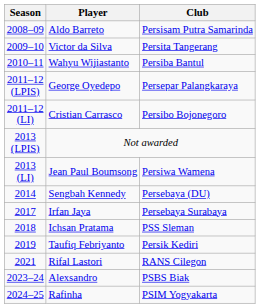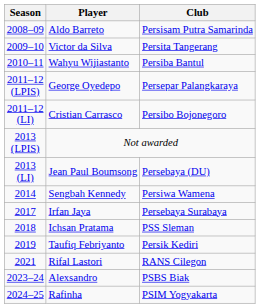 <table class="wikitable sortable">
 <tr>
 <th scope="col">Season</th>
 <th scope="col">Player</th>
 <th scope="col">Club</th>
 </tr>
 <tr>
 <td align=center><a href='#'>2008–09</a></td>
 <td> <a href='#'>Aldo Barreto</a></td>
 <td><a href='#'>Persisam Putra Samarinda</a></td>
 </tr>
 <tr>
 <td align=center><a href='#'>2009–10</a></td>
 <td> <a href='#'>Victor da Silva</a></td>
 <td><a href='#'>Persita Tangerang</a></td>
 </tr>
 <tr>
 <td align=center><a href='#'>2010–11</a></td>
 <td> <a href='#'>Wahyu Wijiastanto</a></td>
 <td><a href='#'>Persiba Bantul</a></td>
 </tr>
 <tr>
 <td align=center><a href='#'>2011–12<br>(LPIS)</a></td>
 <td> <a href='#'>George Oyedepo</a></td>
 <td><a href='#'>Persepar Palangkaraya</a></td>
 </tr>
 <tr>
 <td align=center><a href='#'>2011–12<br>(LI)</a></td>
 <td> <a href='#'>Cristian Carrasco</a></td>
 <td><a href='#'>Persibo Bojonegoro</a></td>
 </tr>
 <tr>
 <td align=center><a href='#'>2013<br>(LPIS)</a></td>
 <td colspan="2" align=center><em>Not awarded</em></td>
 </tr>
 <tr>
 <td align=center><a href='#'>2013<br>(LI)</a></td>
 <td> <a href='#'>Jean Paul Boumsong</a></td>
-<td><a href='#'>Persiwa Wamena</a></td>
+<td><a href='#'>Persebaya (DU)</a></td>
 </tr>
 <tr>
 <td align=center><a href='#'>2014</a></td>
 <td> <a href='#'>Sengbah Kennedy</a></td>
-<td><a href='#'>Persebaya (DU)</a></td>
+<td><a href='#'>Persiwa Wamena</a></td>
 </tr>
 <tr>
 <td align=center><a href='#'>2017</a></td>
 <td> <a href='#'>Irfan Jaya</a></td>
 <td><a href='#'>Persebaya Surabaya</a></td>
 </tr>
 <tr>
 <td align=center><a href='#'>2018</a></td>
 <td> <a href='#'>Ichsan Pratama</a></td>
 <td><a href='#'>PSS Sleman</a></td>
 </tr>
 <tr>
 <td align=center><a href='#'>2019</a></td>
 <td> <a href='#'>Taufiq Febriyanto</a></td>
 <td><a href='#'>Persik Kediri</a></td>
 </tr>
 <tr>
 <td align=center><a href='#'>2021</a></td>
 <td> <a href='#'>Rifal Lastori</a></td>
 <td><a href='#'>RANS Cilegon</a></td>
 </tr>
 <tr>
 <td align=center><a href='#'>2023–24</a></td>
 <td> <a href='#'>Alexsandro</a></td>
 <td><a href='#'>PSBS Biak</a></td>
 </tr>
 <tr>
 <td align=center><a href='#'>2024–25</a></td>
 <td> <a href='#'>Rafinha</a></td>
 <td><a href='#'>PSIM Yogyakarta</a></td>
 </tr>
 </table>
